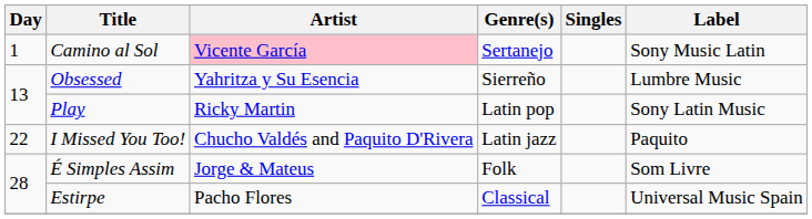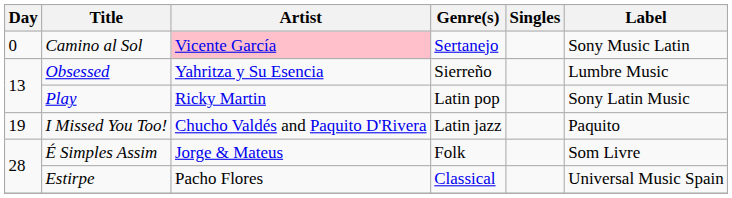 <table class="wikitable sortable" style="text-align: left;">
 <tr>
 <th>Day</th>
 <th>Title</th>
 <th>Artist</th>
 <th>Genre(s)</th>
 <th>Singles</th>
 <th>Label</th>
 </tr>
 <tr>
-<td>1</td>
+<td>0</td>
 <td><em>Camino al Sol</em></td>
 <td style="background: pink;"><a href='#'>Vicente García</a></td>
 <td><a href='#'>Sertanejo</a></td>
 <td></td>
 <td>Sony Music Latin</td>
 </tr>
 <tr>
 <td rowspan="2">13</td>
 <td><em><a href='#'>Obsessed</a></em></td>
 <td><a href='#'>Yahritza y Su Esencia</a></td>
 <td>Sierreño</td>
 <td></td>
 <td>Lumbre Music</td>
 </tr>
 <tr>
 <td><em><a href='#'>Play</a></em></td>
 <td><a href='#'>Ricky Martin</a></td>
 <td>Latin pop</td>
 <td></td>
 <td>Sony Latin Music</td>
 </tr>
 <tr>
-<td>22</td>
+<td>19</td>
 <td><em>I Missed You Too!</em></td>
 <td><a href='#'>Chucho Valdés</a> and <a href='#'>Paquito D'Rivera</a></td>
 <td>Latin jazz</td>
 <td></td>
 <td>Paquito</td>
 </tr>
 <tr>
 <td rowspan="2">28</td>
 <td><em>É Simples Assim</em></td>
 <td><a href='#'>Jorge & Mateus</a></td>
 <td>Folk</td>
 <td></td>
 <td>Som Livre</td>
 </tr>
 <tr>
 <td><em>Estirpe </em></td>
 <td>Pacho Flores</td>
 <td><a href='#'>Classical</a></td>
 <td></td>
 <td>Universal Music Spain</td>
 </tr>
 <tr>
 </tr>
 </table>
